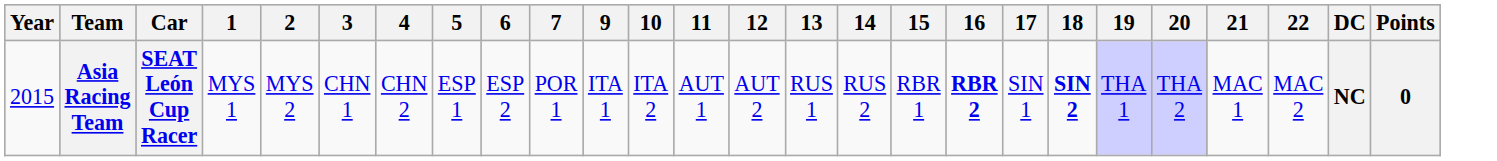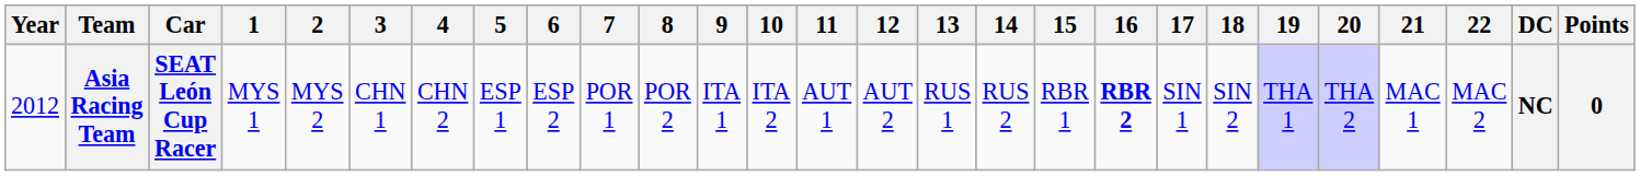 <table class="wikitable" style="text-align:center; font-size:85%">
 <tr>
 <th>Year</th>
 <th>Team</th>
 <th>Car</th>
 <th>1</th>
 <th>2</th>
 <th>3</th>
 <th>4</th>
 <th>5</th>
 <th>6</th>
 <th>7</th>
+<th>8</th>
 <th>9</th>
 <th>10</th>
 <th>11</th>
 <th>12</th>
 <th>13</th>
 <th>14</th>
 <th>15</th>
 <th>16</th>
 <th>17</th>
 <th>18</th>
 <th>19</th>
 <th>20</th>
 <th>21</th>
 <th>22</th>
 <th>DC</th>
 <th>Points</th>
 </tr>
 <tr>
-<td><a href='#'>2015</a></td>
+<td><a href='#'>2012</a></td>
 <th><a href='#'>Asia Racing Team</a></th>
 <th><a href='#'>SEAT León Cup Racer</a></th>
 <td style="background:#;"><a href='#'>MYS<br>1</a></td>
 <td style="background:#;"><a href='#'>MYS<br>2</a></td>
 <td style="background:#;"><a href='#'>CHN<br>1</a></td>
 <td style="background:#;"><a href='#'>CHN<br>2</a></td>
 <td style="background:#;"><a href='#'>ESP<br>1</a></td>
 <td style="background:#;"><a href='#'>ESP<br>2</a></td>
 <td style="background:#;"><a href='#'>POR<br>1</a></td>
+<td style="background:#;"><a href='#'>POR<br>2</a></td>
 <td style="background:#;"><a href='#'>ITA<br>1</a></td>
 <td style="background:#;"><a href='#'>ITA<br>2</a></td>
 <td style="background:#;"><a href='#'>AUT<br>1</a></td>
 <td style="background:#;"><a href='#'>AUT<br>2</a></td>
 <td style="background:#;"><a href='#'>RUS<br>1</a></td>
 <td style="background:#;"><a href='#'>RUS<br>2</a></td>
 <td style="background:#;"><a href='#'>RBR<br>1</a></td>
 <td style="background:#;"><strong><a href='#'>RBR<br>2</a></strong></td>
 <td style="background:#;"><a href='#'>SIN<br>1</a></td>
-<td style="background:#;"><strong><a href='#'>SIN<br>2</a></strong></td>
+<td style="background:#;"><a href='#'>SIN<br>2</a></td>
 <td style="background:#CFCFFF;"><a href='#'>THA<br>1</a><br></td>
 <td style="background:#CFCFFF;"><a href='#'>THA<br>2</a><br></td>
 <td style="background:#;"><a href='#'>MAC<br>1</a></td>
 <td style="background:#;"><a href='#'>MAC<br>2</a></td>
 <th>NC</th>
 <th>0</th>
 </tr>
 </table>
